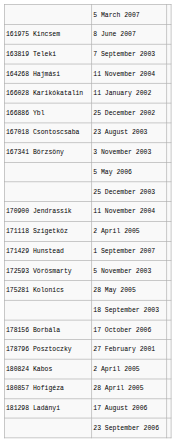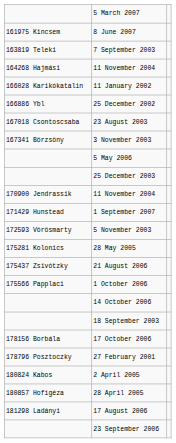 <table class="wikitable" style="font-size: 80%; float: left; width: 26em; margin-right: 1em; height: 700px">
 <tr>
 <td></td>
 <td>5 March 2007</td>
 <td></td>
 </tr>
 <tr>
 <td>161975 Kincsem</td>
 <td>8 June 2007</td>
 <td></td>
 </tr>
 <tr>
 <td>163819 Teleki</td>
 <td>7 September 2003</td>
 <td> </td>
 </tr>
 <tr>
 <td>164268 Hajmási</td>
 <td>11 November 2004</td>
 <td></td>
 </tr>
 <tr>
 <td>166028 Karikókatalin</td>
 <td>11 January 2002</td>
 <td> </td>
 </tr>
 <tr>
 <td>166886 Ybl</td>
 <td>25 December 2002</td>
 <td></td>
 </tr>
 <tr>
 <td>167018 Csontoscsaba</td>
 <td>23 August 2003</td>
 <td></td>
 </tr>
 <tr>
 <td>167341 Börzsöny</td>
 <td>3 November 2003</td>
 <td></td>
 </tr>
 <tr>
 <td></td>
 <td>5 May 2006</td>
 <td></td>
 </tr>
 <tr>
 <td></td>
 <td>25 December 2003</td>
 <td></td>
 </tr>
 <tr>
 <td>170900 Jendrassik</td>
 <td>11 November 2004</td>
 <td></td>
 </tr>
 <tr>
-<td>171118 Szigetköz</td>
-<td>2 April 2005</td>
-<td></td>
-</tr>
-<tr>
 <td>171429 Hunstead</td>
 <td>1 September 2007</td>
 <td> </td>
 </tr>
 <tr>
 <td>172593 Vörösmarty</td>
 <td>5 November 2003</td>
 <td> </td>
 </tr>
 <tr>
 <td>175281 Kolonics</td>
 <td>28 May 2005</td>
 <td></td>
+</tr>
+<tr>
+<td>175437 Zsivótzky</td>
+<td>21 August 2006</td>
+<td> </td>
+</tr>
+<tr>
+<td>175566 Papplaci</td>
+<td>1 October 2006</td>
+<td> </td>
+</tr>
+<tr>
+<td></td>
+<td>14 October 2006</td>
+<td> </td>
 </tr>
 <tr>
 <td></td>
 <td>18 September 2003</td>
 <td> </td>
 </tr>
 <tr>
 <td>178156 Borbála</td>
 <td>17 October 2006</td>
 <td> </td>
 </tr>
 <tr>
 <td>178796 Posztoczky</td>
 <td>27 February 2001</td>
 <td> </td>
 </tr>
 <tr>
 <td>180824 Kabos</td>
 <td>2 April 2005</td>
 <td></td>
 </tr>
 <tr>
 <td>180857 Hofigéza</td>
 <td>28 April 2005</td>
 <td></td>
 </tr>
 <tr>
 <td>181298 Ladányi</td>
 <td>17 August 2006</td>
 <td></td>
 </tr>
 <tr>
 <td></td>
 <td>23 September 2006</td>
 <td> </td>
 </tr>
 </table>
